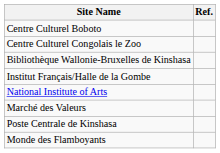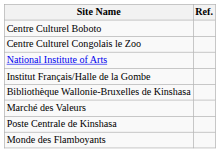 <table class="wikitable">
 <tr>
 <th align="left" valign="middle">Site Name</th>
 <th align="left" valign="middle">Ref.</th>
 </tr>
 <tr>
 <td align="left" valign="top">Centre Culturel Boboto</td>
 <td align="left" valign="middle"></td>
 </tr>
 <tr>
 <td align="left" valign="top">Centre Culturel Congolais le Zoo</td>
 <td align="left" valign="middle"></td>
 </tr>
 <tr>
-<td align="left" valign="top">Bibliothèque Wallonie-Bruxelles de Kinshasa</td>
+<td align="left" valign="top"><a href='#'>National Institute of Arts</a></td>
 <td align="left" valign="middle"></td>
 </tr>
 <tr>
 <td align="left" valign="top">Institut Français/Halle de la Gombe</td>
 <td align="left" valign="middle"></td>
 </tr>
 <tr>
-<td align="left" valign="top"><a href='#'>National Institute of Arts</a></td>
+<td align="left" valign="top">Bibliothèque Wallonie-Bruxelles de Kinshasa</td>
 <td align="left" valign="middle"></td>
 </tr>
 <tr>
 <td align="left" valign="top">Marché des Valeurs</td>
 <td align="left" valign="middle"></td>
 </tr>
 <tr>
 <td align="left" valign="top">Poste Centrale de Kinshasa</td>
 <td align="left" valign="middle"></td>
 </tr>
 <tr>
 <td align="left" valign="top">Monde des Flamboyants</td>
 <td align="left" valign="middle"></td>
 </tr>
 </table>
